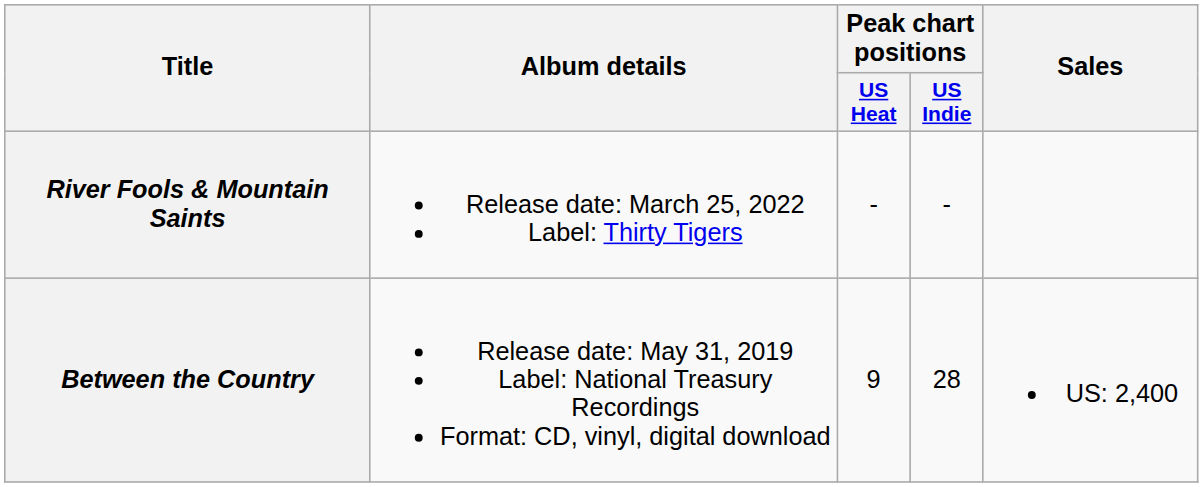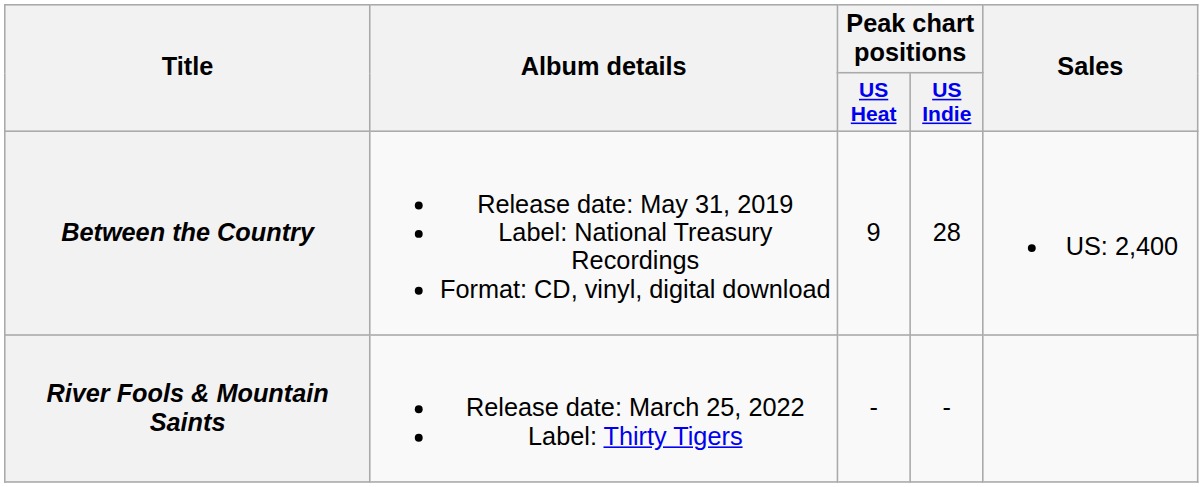 <table class="wikitable plainrowheaders" style="text-align:center;">
 <tr>
 <th rowspan="2" style="width:14em;">Title</th>
 <th rowspan="2" style="width:18em;">Album details</th>
 <th colspan="2">Peak chart positions</th>
 <th rowspan="2" style="width:8em;">Sales</th>
 </tr>
 <tr style="font-size:smaller;">
 <th width=40><a href='#'>US<br> Heat</a></th>
 <th width=40><a href='#'>US <br>Indie</a></th>
 </tr>
 <tr>
+<th scope="row"><em>Between the Country</em></th>
+<td><br><ul><li>Release date: May 31, 2019</li><li>Label: National Treasury Recordings</li><li>Format: CD, vinyl, digital download</li></ul></td>
+<td>9<br></td>
+<td>28<br></td>
+<td><br><ul><li>US: 2,400</li></ul></td>
+</tr>
+<tr>
 <th scope="row"><em>River Fools & Mountain Saints</em></th>
 <td><br><ul><li>Release date: March 25, 2022</li><li>Label: <a href='#'>Thirty Tigers</a></li></ul></td>
 <td>-<br></td>
 <td>-<br></td>
 <td><br></td>
 </tr>
-<tr>
-<th scope="row"><em>Between the Country</em></th>
-<td><br><ul><li>Release date: May 31, 2019</li><li>Label: National Treasury Recordings</li><li>Format: CD, vinyl, digital download</li></ul></td>
-<td>9<br></td>
-<td>28<br></td>
-<td><br><ul><li>US: 2,400</li></ul></td>
-</tr>
 </table>
